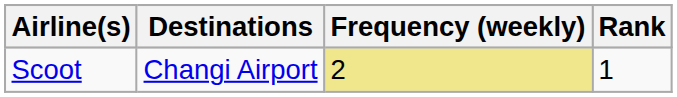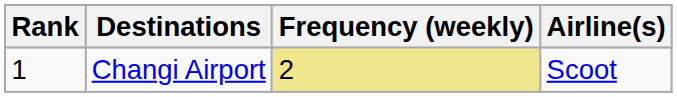 <table class="wikitable sortable" style="font-size:85%; align=center;">
 <tr style="background:darkgrey;">
-<th>Airline(s)</th>
+<th>Rank</th>
 <th>Destinations</th>
 <th>Frequency (weekly)</th>
-<th>Rank</th>
+<th>Airline(s)</th>
 </tr>
 <tr>
-<td><a href='#'>Scoot</a></td>
+<td>1</td>
 <td> <a href='#'>Changi Airport</a></td>
 <td style="background: khaki;">2</td>
-<td>1</td>
+<td><a href='#'>Scoot</a></td>
 </tr>
 </table>
